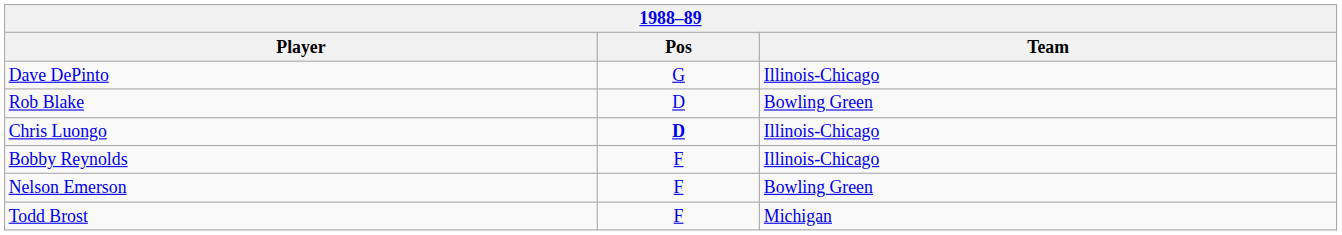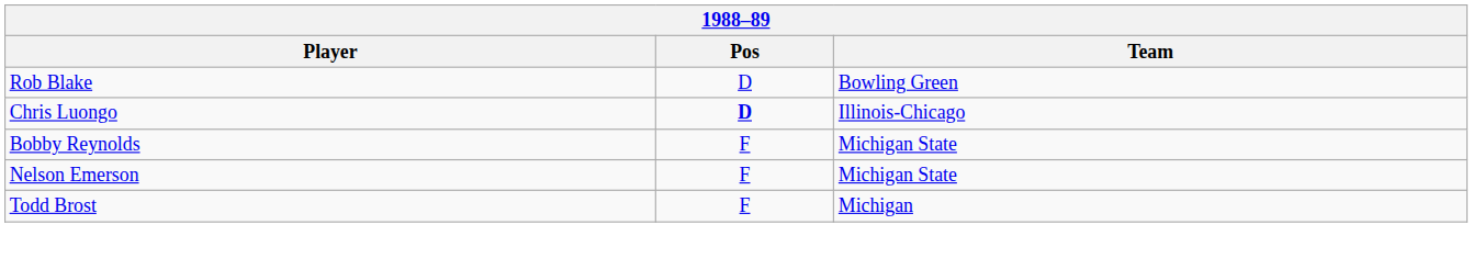 <table class="wikitable" width=95%>
 <tr>
 <th colspan=3><a href='#'>1988–89</a></th>
 </tr>
 <tr>
 <th>Player</th>
 <th>Pos</th>
 <th>Team</th>
-</tr>
-<tr>
-<td><a href='#'>Dave DePinto</a></td>
-<td style="text-align:center;"><a href='#'>G</a></td>
-<td><a href='#'>Illinois-Chicago</a></td>
 </tr>
 <tr>
 <td><a href='#'>Rob Blake</a></td>
 <td style="text-align:center;"><a href='#'>D</a></td>
 <td><a href='#'>Bowling Green</a></td>
 </tr>
 <tr>
 <td><a href='#'>Chris Luongo</a></td>
 <td style="text-align:center;"><strong><a href='#'>D</a></strong></td>
 <td><a href='#'>Illinois-Chicago</a></td>
 </tr>
 <tr>
 <td><a href='#'>Bobby Reynolds</a></td>
 <td style="text-align:center;"><a href='#'>F</a></td>
-<td><a href='#'>Illinois-Chicago</a></td>
+<td><a href='#'>Michigan State</a></td>
 </tr>
 <tr>
 <td><a href='#'>Nelson Emerson</a></td>
 <td style="text-align:center;"><a href='#'>F</a></td>
-<td><a href='#'>Bowling Green</a></td>
+<td><a href='#'>Michigan State</a></td>
 </tr>
 <tr>
 <td><a href='#'>Todd Brost</a></td>
 <td style="text-align:center;"><a href='#'>F</a></td>
 <td><a href='#'>Michigan</a></td>
 </tr>
 </table>
